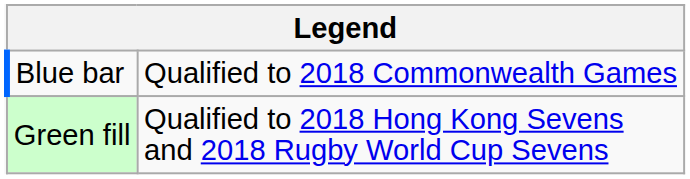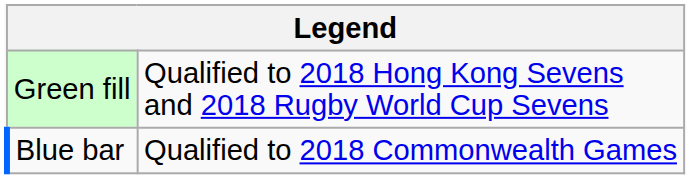 <table class="wikitable" style="font-size:92%;">
 <tr>
 <th colspan=2>Legend</th>
 </tr>
 <tr>
+<td bgcolor=#cfc>Green fill</td>
+<td>Qualified to <a href='#'>2018 Hong Kong Sevens</a><br>and <a href='#'>2018 Rugby World Cup Sevens</a></td>
+</tr>
+<tr>
 <td style="border-left:3px solid #06f;">Blue bar</td>
 <td style="border-left:0px;">Qualified to <a href='#'>2018 Commonwealth Games</a></td>
 </tr>
-<tr>
-<td bgcolor=#cfc>Green fill</td>
-<td>Qualified to <a href='#'>2018 Hong Kong Sevens</a><br>and <a href='#'>2018 Rugby World Cup Sevens</a></td>
-</tr>
 </table>
